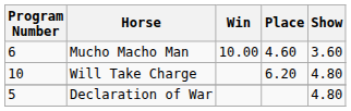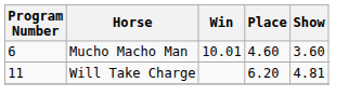 <table class="wikitable">
 <tr>
 <th>Program<br>Number</th>
 <th>Horse</th>
 <th>Win</th>
 <th>Place</th>
 <th>Show</th>
 </tr>
 <tr>
 <td>6</td>
 <td>Mucho Macho Man</td>
-<td>10.00</td>
+<td>10.01</td>
 <td>4.60</td>
 <td>3.60</td>
 </tr>
 <tr>
 </tr>
 <tr>
-<td>10</td>
+<td>11</td>
 <td>Will Take Charge</td>
 <td></td>
 <td>6.20</td>
-<td>4.80</td>
+<td>4.81</td>
 </tr>
 <tr>
 </tr>
 <tr>
-<td>5</td>
-<td>Declaration of War</td>
-<td></td>
-<td></td>
-<td>4.80</td>
-</tr>
-<tr>
 </tr>
 </table>
